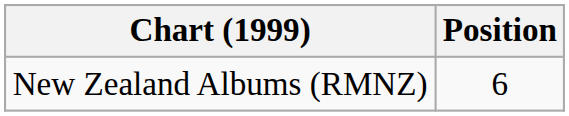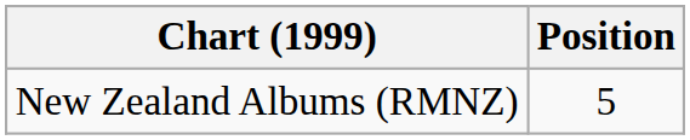 <table class="wikitable">
 <tr>
 <th scope="col">Chart (1999)</th>
 <th scope="col">Position</th>
 </tr>
 <tr>
 <td>New Zealand Albums (RMNZ)</td>
-<td style="text-align:center;">6</td>
+<td style="text-align:center;">5</td>
 </tr>
 </table>
